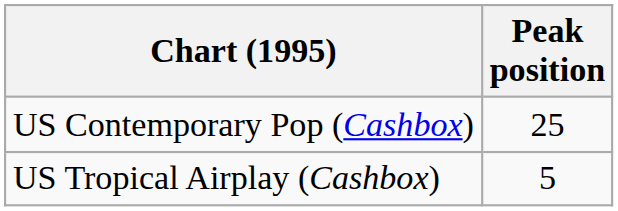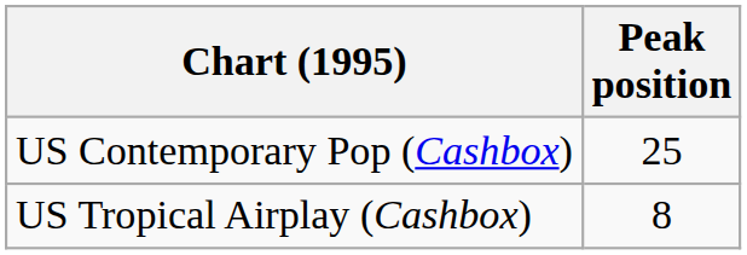 <table class="wikitable sortable">
 <tr>
 <th>Chart (1995)</th>
 <th>Peak<br>position</th>
 </tr>
 <tr>
 <td>US Contemporary Pop (<a href='#'><em>Cashbox</em></a>)</td>
 <td align="center">25</td>
 </tr>
 <tr>
 <td>US Tropical Airplay (<em>Cashbox</em>)</td>
-<td align="center">5</td>
+<td align="center">8</td>
 </tr>
 </table>
